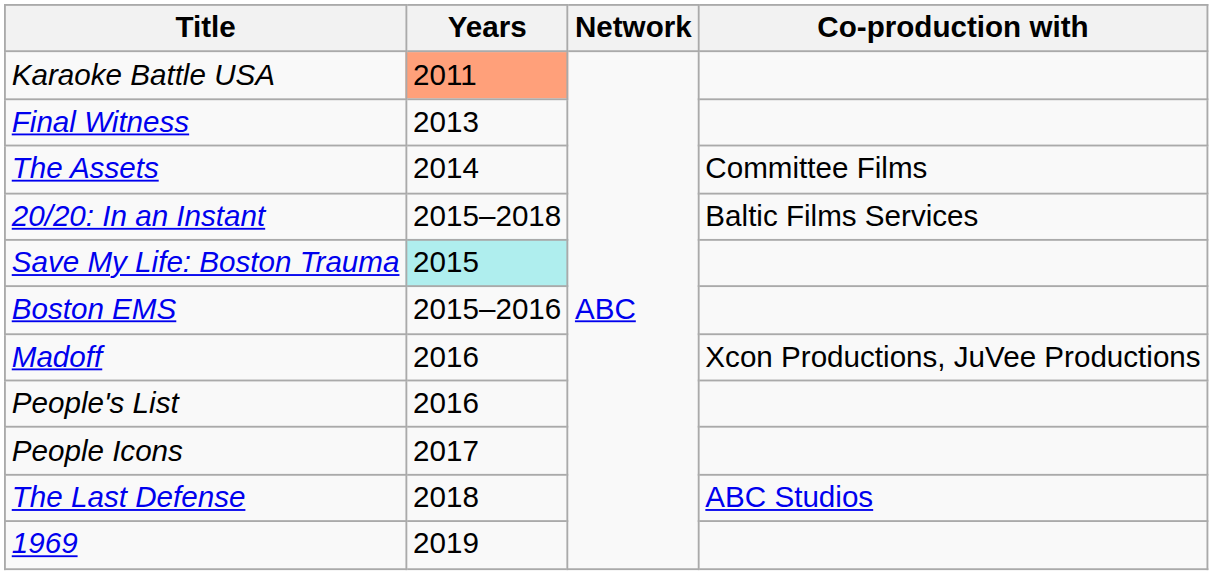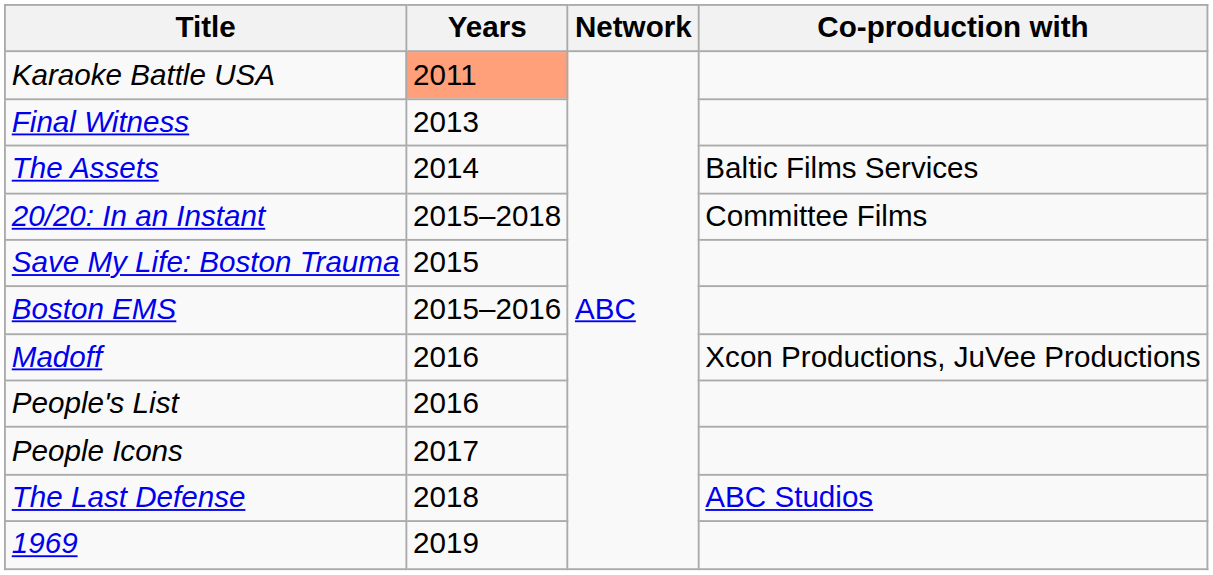 <table class="wikitable sortable">
 <tr>
 <th>Title</th>
 <th>Years</th>
 <th>Network</th>
 <th>Co-production with</th>
 </tr>
 <tr>
 <td><em>Karaoke Battle USA</em></td>
 <td style="background: lightsalmon;">2011</td>
 <td rowspan="11"><a href='#'>ABC</a></td>
 <td></td>
 </tr>
 <tr>
 <td><em><a href='#'>Final Witness</a></em></td>
 <td>2013</td>
 <td></td>
 </tr>
 <tr>
 <td><em><a href='#'>The Assets</a></em></td>
 <td>2014</td>
-<td>Committee Films</td>
+<td>Baltic Films Services</td>
 </tr>
 <tr>
 <td><em><a href='#'>20/20: In an Instant</a></em></td>
 <td>2015–2018</td>
-<td>Baltic Films Services</td>
+<td>Committee Films</td>
 </tr>
 <tr>
 <td><em><a href='#'>Save My Life: Boston Trauma</a></em></td>
-<td style="background: paleturquoise;">2015</td>
+<td>2015</td>
 <td></td>
 </tr>
 <tr>
 <td><em><a href='#'>Boston EMS</a></em></td>
 <td>2015–2016</td>
 <td></td>
 </tr>
 <tr>
 <td><em><a href='#'>Madoff</a></em></td>
 <td>2016</td>
 <td>Xcon Productions, JuVee Productions</td>
 </tr>
 <tr>
 <td><em>People's List</em></td>
 <td>2016</td>
 <td></td>
 </tr>
 <tr>
 <td><em>People Icons</em></td>
 <td>2017</td>
 <td></td>
 </tr>
 <tr>
 <td><em><a href='#'>The Last Defense</a></em></td>
 <td>2018</td>
 <td><a href='#'>ABC Studios</a></td>
 </tr>
 <tr>
 <td><em><a href='#'>1969</a></em></td>
 <td>2019</td>
 <td></td>
 </tr>
 </table>
